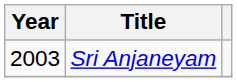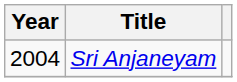 <table class="wikitable sortable">
 <tr>
 <th scope="col">Year</th>
 <th scope="col">Title</th>
 <th scope="col" class="unsortable" ></th>
 </tr>
 <tr>
-<td>2003</td>
+<td>2004</td>
 <td><em><a href='#'>Sri Anjaneyam</a></em></td>
 <td></td>
 </tr>
 <tr>
 </tr>
 </table>
